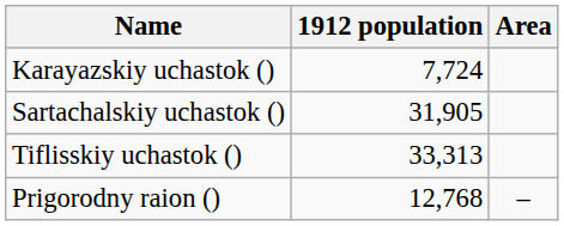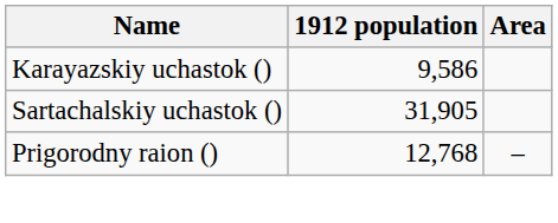 <table class="wikitable sortable">
 <tr>
 <th>Name</th>
 <th>1912 population</th>
 <th>Area</th>
 </tr>
 <tr>
 <td>Karayazskiy uchastok ()</td>
-<td align="right">7,724</td>
+<td align="right">9,586</td>
 <td></td>
 </tr>
 <tr>
 <td>Sartachalskiy uchastok ()</td>
 <td align="right">31,905</td>
 <td></td>
 </tr>
 <tr>
-<td>Tiflisskiy uchastok ()</td>
-<td align="right">33,313</td>
-<td></td>
-</tr>
-<tr>
 <td>Prigorodny raion ()</td>
 <td align="right">12,768</td>
 <td align="center">–</td>
 </tr>
 </table>
